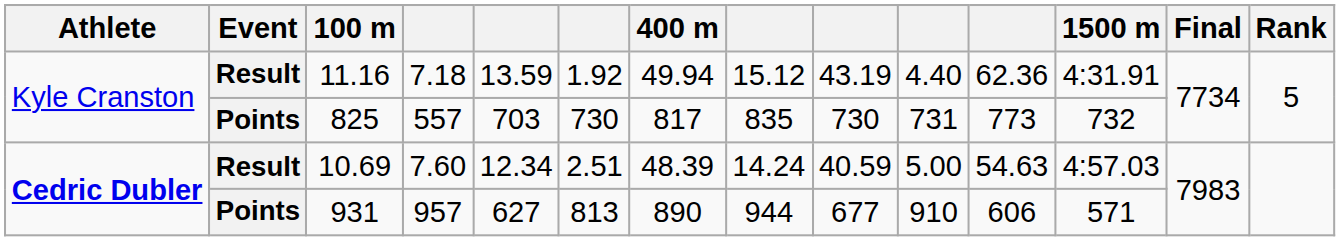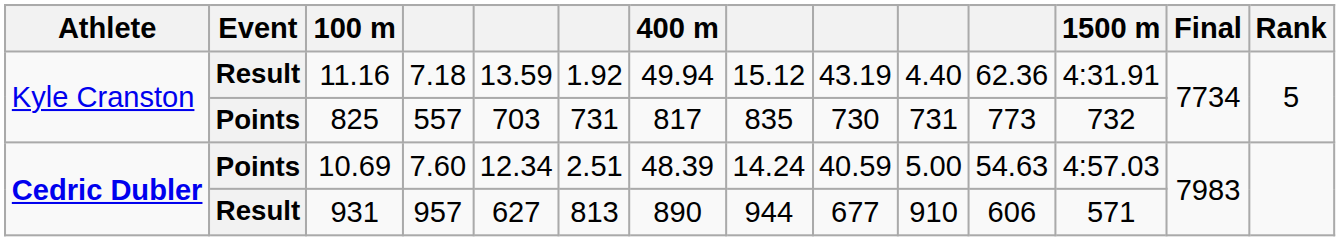 <table class=wikitable style=font-size:90%;text-align:center>
 <tr>
 <th>Athlete</th>
 <th>Event</th>
 <th>100 m</th>
 <th></th>
 <th></th>
 <th></th>
 <th>400 m</th>
 <th></th>
 <th></th>
 <th></th>
 <th></th>
 <th>1500 m</th>
 <th>Final</th>
 <th>Rank</th>
 </tr>
 <tr>
 <td align=left rowspan=2><a href='#'>Kyle Cranston</a></td>
 <th style=font-size:95%>Result</th>
 <td>11.16</td>
 <td>7.18</td>
 <td>13.59</td>
 <td>1.92</td>
 <td>49.94</td>
 <td>15.12</td>
 <td>43.19</td>
 <td>4.40</td>
 <td>62.36</td>
 <td>4:31.91</td>
 <td rowspan=2>7734</td>
 <td rowspan=2>5</td>
 </tr>
 <tr>
 <th style=font-size:95%>Points</th>
 <td>825</td>
 <td>557</td>
 <td>703</td>
-<td>730</td>
+<td>731</td>
 <td>817</td>
 <td>835</td>
 <td>730</td>
 <td>731</td>
 <td>773</td>
 <td>732</td>
 </tr>
 <tr>
 <td align=left rowspan=2><strong><a href='#'>Cedric Dubler</a></strong></td>
-<th style=font-size:95%>Result</th>
+<th style=font-size:95%>Points</th>
 <td>10.69</td>
 <td>7.60</td>
 <td>12.34</td>
 <td>2.51</td>
 <td>48.39</td>
 <td>14.24</td>
 <td>40.59</td>
 <td>5.00</td>
 <td>54.63</td>
 <td>4:57.03</td>
 <td rowspan=2>7983</td>
 <td rowspan=2></td>
 </tr>
 <tr>
-<th style=font-size:95%>Points</th>
+<th style=font-size:95%>Result</th>
 <td>931</td>
 <td>957</td>
 <td>627</td>
 <td>813</td>
 <td>890</td>
 <td>944</td>
 <td>677</td>
 <td>910</td>
 <td>606</td>
 <td>571</td>
 </tr>
 </table>
